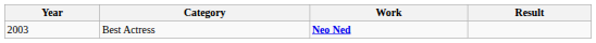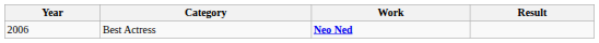 <table class="wikitable" width=70%>
 <tr>
 <th scope="col">Year</th>
 <th scope="col">Category</th>
 <th scope="col">Work</th>
 <th scope="col">Result</th>
 </tr>
 <tr>
-<td>2003</td>
+<td>2006</td>
 <td>Best Actress</td>
 <td><strong><a href='#'>Neo Ned</a></strong></td>
 <td></td>
 </tr>
 </table>
